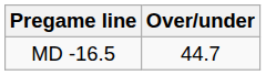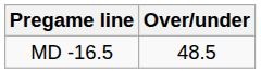 <table class="wikitable">
 <tr align="center">
 <th style=>Pregame line</th>
 <th style=>Over/under</th>
 </tr>
 <tr align="center">
 <td>MD -16.5</td>
-<td>44.7</td>
+<td>48.5</td>
 </tr>
 </table>
